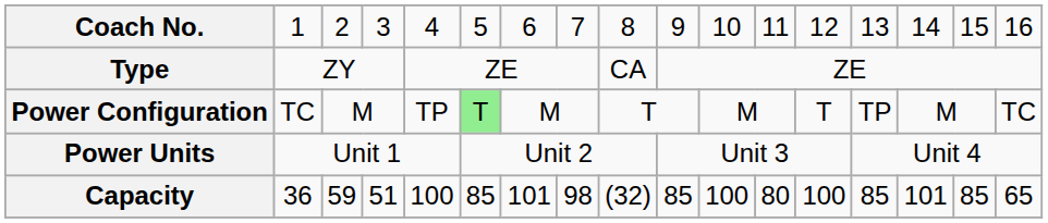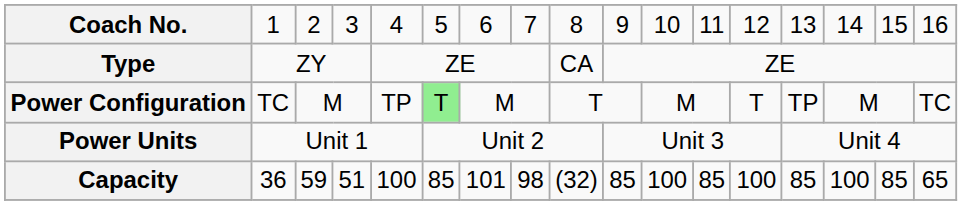 <table class="wikitable" style="text-align: center; font-size: small;">
 <tr>
 <th>Coach No.</th>
 <td>1</td>
 <td>2</td>
 <td>3</td>
 <td>4</td>
 <td>5</td>
 <td>6</td>
 <td>7</td>
 <td>8</td>
 <td>9</td>
 <td>10</td>
 <td>11</td>
 <td>12</td>
 <td>13</td>
 <td>14</td>
 <td>15</td>
 <td>16</td>
 </tr>
 <tr>
 <th>Type</th>
 <td colspan=3>ZY</td>
 <td colspan=4>ZE</td>
 <td colspan=1>CA</td>
 <td colspan=8>ZE</td>
 </tr>
 <tr>
 <th>Power Configuration</th>
 <td colspan=1>TC</td>
 <td colspan=2>M</td>
 <td colspan=1>TP</td>
 <td colspan=1 style="background: lightgreen;">T</td>
 <td colspan=2>M</td>
 <td colspan=2>T</td>
 <td colspan=2>M</td>
 <td colspan=1>T</td>
 <td colspan=1>TP</td>
 <td colspan=2>M</td>
 <td colspan=1>TC</td>
 </tr>
 <tr>
 <th>Power Units</th>
 <td colspan=4>Unit 1</td>
 <td colspan=4>Unit 2</td>
 <td colspan=4>Unit 3</td>
 <td colspan=4>Unit 4</td>
 </tr>
 <tr>
 <th>Capacity</th>
 <td>36</td>
 <td>59</td>
 <td>51</td>
 <td>100</td>
 <td>85</td>
 <td>101</td>
 <td>98</td>
 <td>(32)</td>
 <td>85</td>
 <td>100</td>
-<td>80</td>
+<td>85</td>
 <td>100</td>
 <td>85</td>
-<td>101</td>
+<td>100</td>
 <td>85</td>
 <td>65</td>
 </tr>
 </table>
